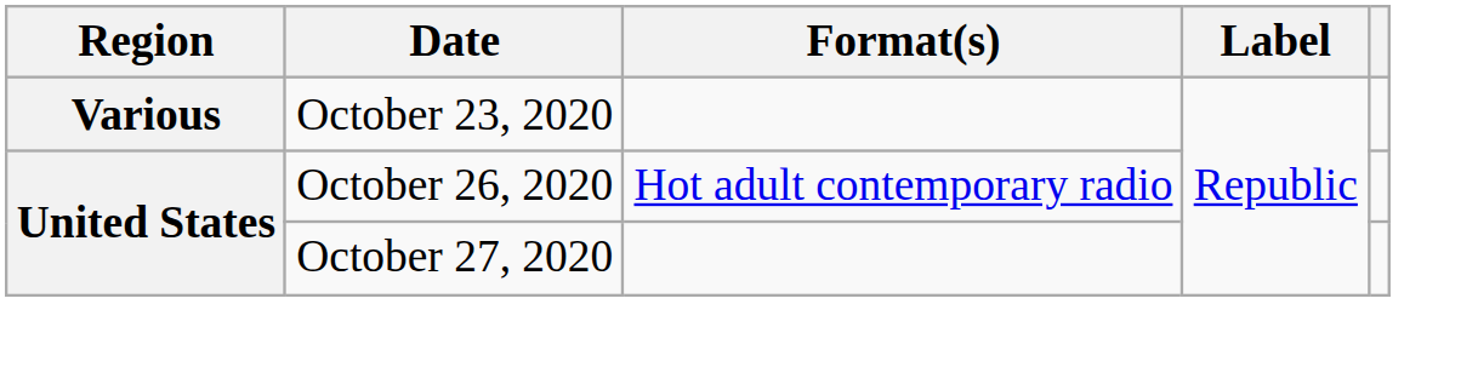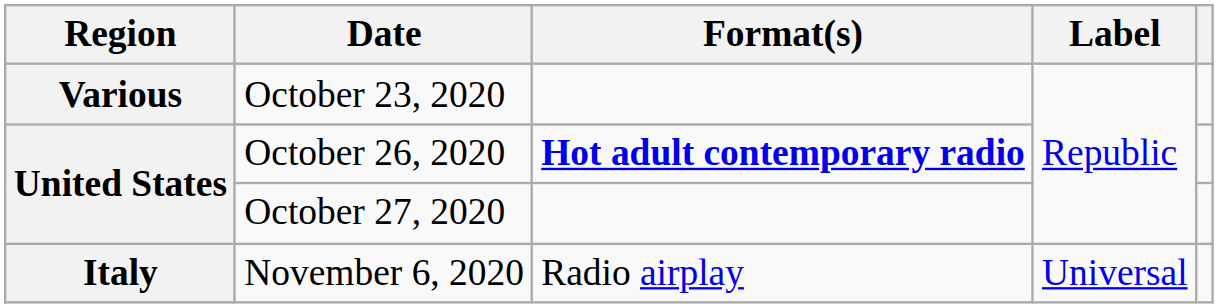 <table class="wikitable plainrowheaders">
 <tr>
 <th scope="col">Region</th>
 <th scope="col">Date</th>
 <th scope="col">Format(s)</th>
 <th scope="col">Label</th>
 <th scope="col"></th>
 </tr>
 <tr>
 <th scope="row">Various</th>
 <td>October 23, 2020</td>
 <td></td>
 <td rowspan="3"><a href='#'>Republic</a></td>
 <td align="center"></td>
 </tr>
 <tr>
 <th scope="row"rowspan="2">United States</th>
 <td>October 26, 2020</td>
-<td><a href='#'>Hot adult contemporary radio</a></td>
+<td><strong><a href='#'>Hot adult contemporary radio</a></strong></td>
 <td align="center"></td>
 </tr>
 <tr>
 <td>October 27, 2020</td>
 <td></td>
 <td align="center"></td>
 </tr>
+<tr>
+<th scope="row">Italy</th>
+<td>November 6, 2020</td>
+<td>Radio <a href='#'>airplay</a></td>
+<td><a href='#'>Universal</a></td>
+<td align="center"></td>
+</tr>
 </table>
